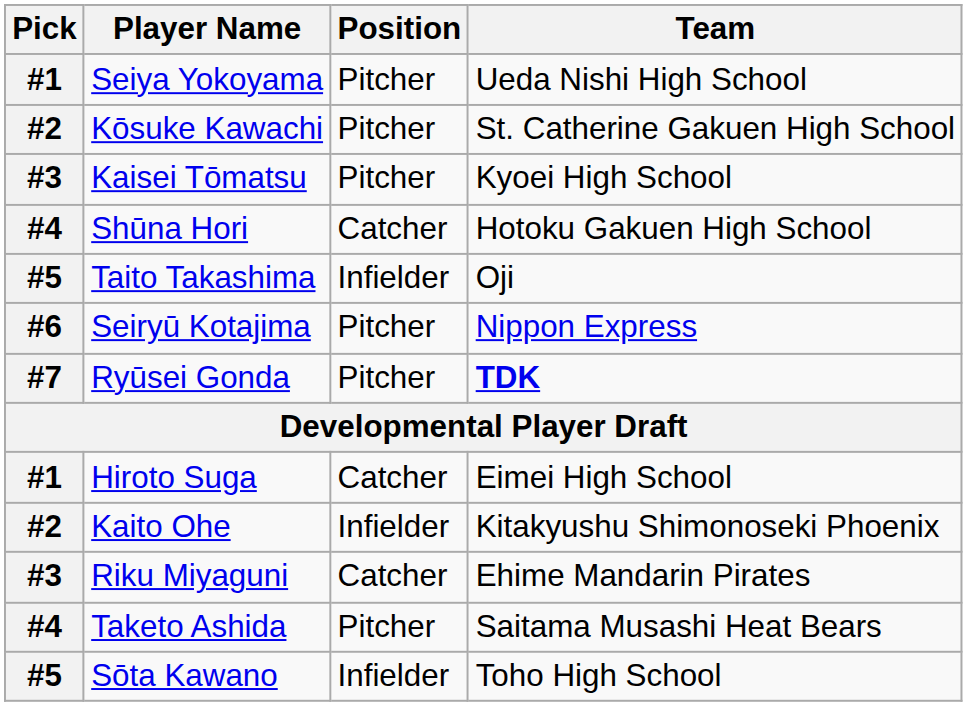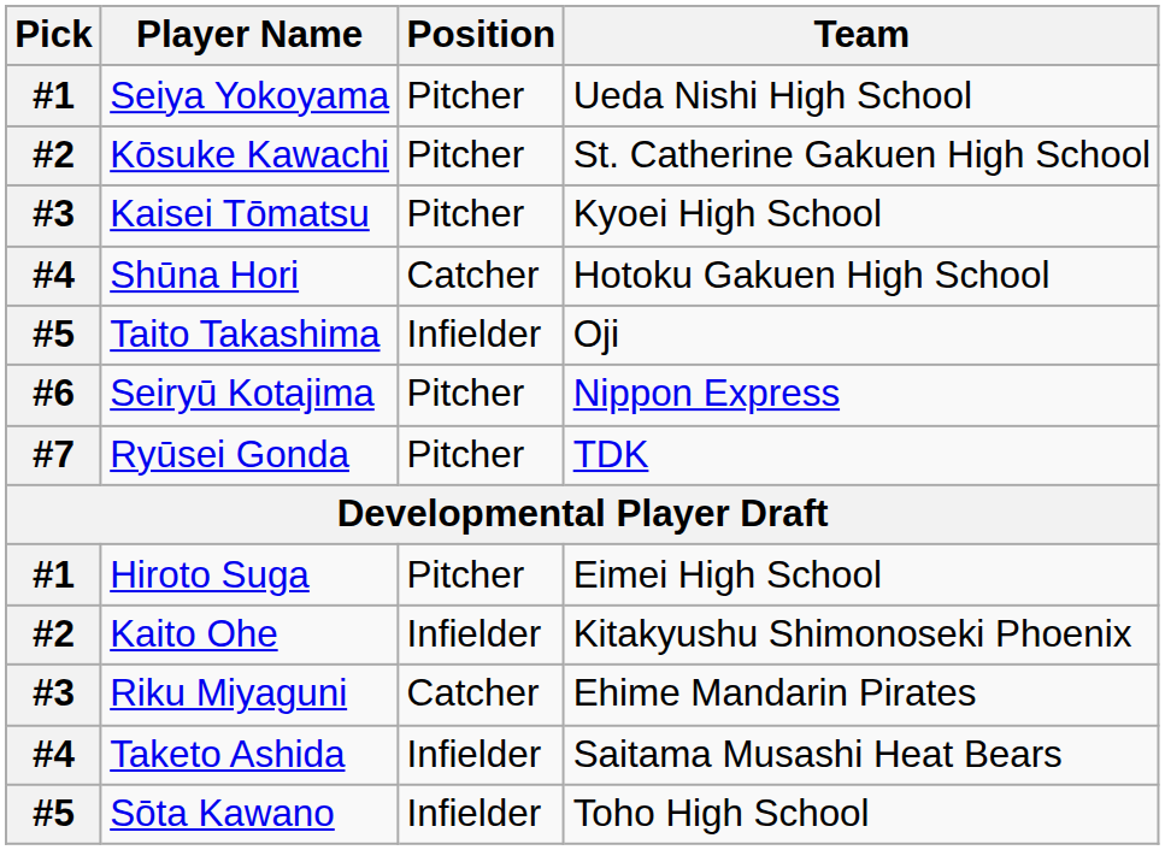 <table class="wikitable">
 <tr>
 <th>Pick</th>
 <th>Player Name</th>
 <th>Position</th>
 <th>Team</th>
 </tr>
 <tr>
 <th>#1</th>
 <td><a href='#'>Seiya Yokoyama</a></td>
 <td>Pitcher</td>
 <td>Ueda Nishi High School</td>
 </tr>
 <tr>
 <th>#2</th>
 <td><a href='#'>Kōsuke Kawachi</a></td>
 <td>Pitcher</td>
 <td>St. Catherine Gakuen High School</td>
 </tr>
 <tr>
 <th>#3</th>
 <td><a href='#'>Kaisei Tōmatsu</a></td>
 <td>Pitcher</td>
 <td>Kyoei High School</td>
 </tr>
 <tr>
 <th>#4</th>
 <td><a href='#'>Shūna Hori</a></td>
 <td>Catcher</td>
 <td>Hotoku Gakuen High School</td>
 </tr>
 <tr>
 <th>#5</th>
 <td><a href='#'>Taito Takashima</a></td>
 <td>Infielder</td>
 <td>Oji</td>
 </tr>
 <tr>
 <th>#6</th>
 <td><a href='#'>Seiryū Kotajima</a></td>
 <td>Pitcher</td>
 <td><a href='#'>Nippon Express</a></td>
 </tr>
 <tr>
 <th>#7</th>
 <td><a href='#'>Ryūsei Gonda</a></td>
 <td>Pitcher</td>
-<td><strong><a href='#'>TDK</a></strong></td>
+<td><a href='#'>TDK</a></td>
 </tr>
 <tr>
 <th colspan="5">Developmental Player Draft</th>
 </tr>
 <tr>
 <th>#1</th>
 <td><a href='#'>Hiroto Suga</a></td>
-<td>Catcher</td>
+<td>Pitcher</td>
 <td>Eimei High School</td>
 </tr>
 <tr>
 <th>#2</th>
 <td><a href='#'>Kaito Ohe</a></td>
 <td>Infielder</td>
 <td>Kitakyushu Shimonoseki Phoenix</td>
 </tr>
 <tr>
 <th>#3</th>
 <td><a href='#'>Riku Miyaguni</a></td>
 <td>Catcher</td>
 <td>Ehime Mandarin Pirates</td>
 </tr>
 <tr>
 <th>#4</th>
 <td><a href='#'>Taketo Ashida</a></td>
-<td>Pitcher</td>
+<td>Infielder</td>
 <td>Saitama Musashi Heat Bears</td>
 </tr>
 <tr>
 <th>#5</th>
 <td><a href='#'>Sōta Kawano</a></td>
 <td>Infielder</td>
 <td>Toho High School</td>
 </tr>
 </table>
